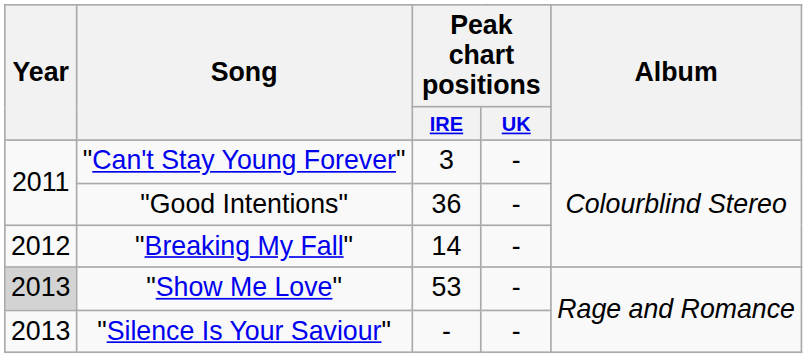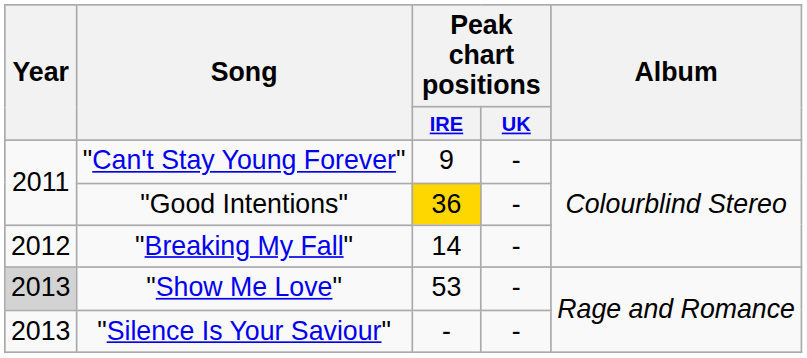 <table class="wikitable" style="text-align: center;">
 <tr>
 <th rowspan="2">Year</th>
 <th rowspan="2">Song</th>
 <th colspan="2">Peak chart positions</th>
 <th rowspan="2">Album</th>
 </tr>
 <tr>
 <th style="width:3em;font-size:75%;"><a href='#'>IRE</a></th>
 <th style="width:3em;font-size:75%;"><a href='#'>UK</a></th>
 </tr>
 <tr>
 <td rowspan="2">2011</td>
 <td>"<a href='#'>Can't Stay Young Forever</a>"</td>
-<td style="text-align:center;">3</td>
+<td style="text-align:center;">9</td>
 <td style="text-align:center;">-</td>
 <td rowspan="3"><em>Colourblind Stereo</em></td>
 </tr>
 <tr>
 <td>"Good Intentions"</td>
-<td style="text-align:center;">36</td>
+<td style="background: gold; text-align:center;">36</td>
 <td style="text-align:center;">-</td>
 </tr>
 <tr>
 <td rowspan="1">2012</td>
 <td>"<a href='#'>Breaking My Fall</a>"</td>
 <td style="text-align:center;">14</td>
 <td style="text-align:center;">-</td>
 </tr>
 <tr>
 <td rowspan="1" style="background: lightgrey;">2013</td>
 <td>"<a href='#'>Show Me Love</a>"</td>
 <td style="text-align:center;">53</td>
 <td style="text-align:center;">-</td>
 <td rowspan="2"><em>Rage and Romance</em></td>
 </tr>
 <tr>
 <td rowspan="1">2013</td>
 <td>"<a href='#'>Silence Is Your Saviour</a>"</td>
 <td style="text-align:center;">-</td>
 <td style="text-align:center;">-</td>
 </tr>
 </table>
